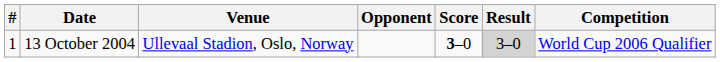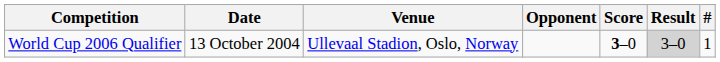 <table class="wikitable">
 <tr>
-<th>#</th>
+<th>Competition</th>
 <th>Date</th>
 <th>Venue</th>
 <th>Opponent</th>
 <th>Score</th>
 <th>Result</th>
-<th>Competition</th>
+<th>#</th>
 </tr>
 <tr>
-<td align=center>1</td>
+<td><a href='#'>World Cup 2006 Qualifier</a></td>
 <td>13 October 2004</td>
 <td><a href='#'>Ullevaal Stadion</a>, Oslo, <a href='#'>Norway</a></td>
 <td></td>
 <td align=center><strong>3</strong>–0</td>
 <td align=center style="background: lightgrey;">3–0</td>
-<td><a href='#'>World Cup 2006 Qualifier</a></td>
+<td align=center>1</td>
 </tr>
 </table>
